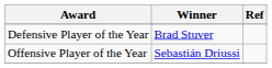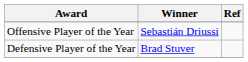 <table class="wikitable">
 <tr style="background:#cccccc;">
 <th>Award</th>
 <th>Winner</th>
 <th>Ref</th>
 </tr>
 <tr>
 </tr>
 <tr>
+<td>Offensive Player of the Year</td>
+<td> <a href='#'>Sebastián Driussi</a></td>
+<td style="text-align: center;"></td>
+</tr>
+<tr>
 <td>Defensive Player of the Year</td>
 <td> <a href='#'>Brad Stuver</a> </td>
 <td style="text-align: center;"></td>
 </tr>
 <tr>
-<td>Offensive Player of the Year</td>
-<td> <a href='#'>Sebastián Driussi</a></td>
-<td style="text-align: center;"></td>
-</tr>
-<tr>
 </tr>
 </table>
